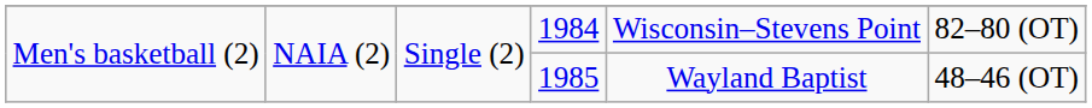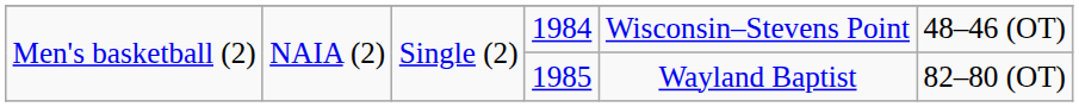 <table class="wikitable">
 <tr align="center">
 </tr>
 <tr align="center">
 <td rowspan="2"><a href='#'>Men's basketball</a> (2)</td>
 <td rowspan="2"><a href='#'>NAIA</a> (2)</td>
 <td rowspan="2"><a href='#'>Single</a> (2)</td>
 <td><a href='#'>1984</a></td>
 <td><a href='#'>Wisconsin–Stevens Point</a></td>
-<td>82–80 (OT)</td>
+<td>48–46 (OT)</td>
 </tr>
 <tr align="center">
 <td><a href='#'>1985</a></td>
 <td><a href='#'>Wayland Baptist</a></td>
-<td>48–46 (OT)</td>
+<td>82–80 (OT)</td>
 </tr>
 </table>
